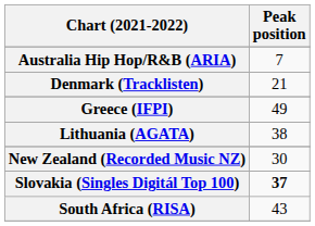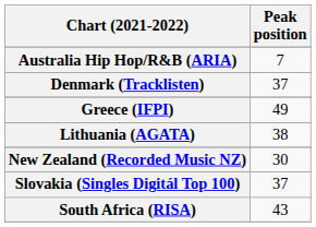 <table class="wikitable sortable plainrowheaders" style="text-align:center">
 <tr>
 <th scope="col">Chart (2021-2022)</th>
 <th scope="col">Peak<br>position</th>
 </tr>
 <tr>
 </tr>
 <tr>
 <th scope="row">Australia Hip Hop/R&B (<a href='#'>ARIA</a>)</th>
 <td>7</td>
 </tr>
 <tr>
 </tr>
 <tr>
 </tr>
 <tr>
 </tr>
 <tr>
 <th scope="row">Denmark (<a href='#'>Tracklisten</a>)</th>
-<td>21</td>
+<td>37</td>
 </tr>
 <tr>
 </tr>
 <tr>
 </tr>
 <tr>
 <th scope="row">Greece (<a href='#'>IFPI</a>)</th>
 <td>49</td>
 </tr>
 <tr>
 </tr>
 <tr>
 <th scope="row">Lithuania (<a href='#'>AGATA</a>)</th>
 <td>38</td>
 </tr>
 <tr>
 </tr>
 <tr>
 <th scope="row">New Zealand (<a href='#'>Recorded Music NZ</a>)</th>
 <td>30</td>
 </tr>
 <tr>
 </tr>
 <tr>
 </tr>
 <tr>
 <th scope="row">Slovakia (<a href='#'>Singles Digitál Top 100</a>)</th>
-<td><strong>37</strong></td>
+<td>37</td>
 </tr>
 <tr>
 <th scope="row">South Africa (<a href='#'>RISA</a>)</th>
 <td>43</td>
 </tr>
 <tr>
 </tr>
 <tr>
 </tr>
 <tr>
 </tr>
 <tr>
 </tr>
 <tr>
 </tr>
 <tr>
 </tr>
 </table>
